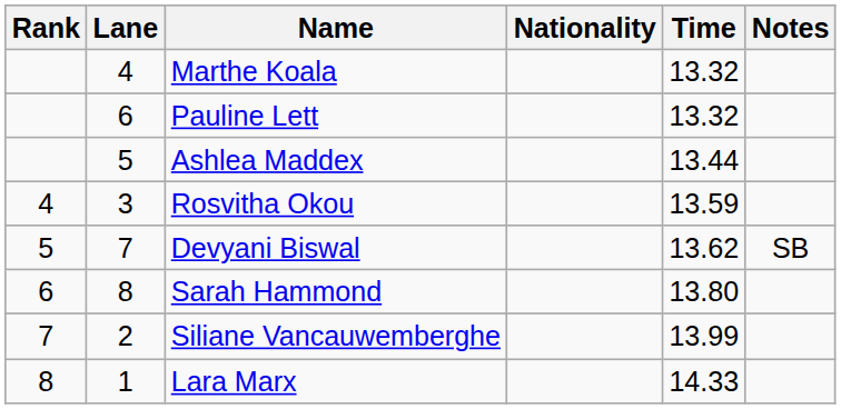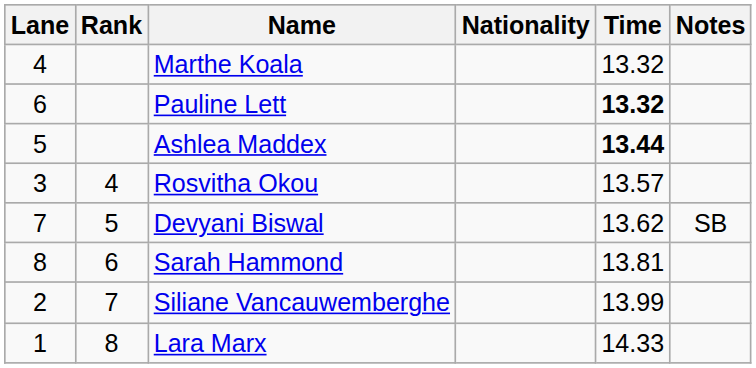 <table class="wikitable sortable" style="text-align:center;font-size:95%">
 <tr>
+<th>Lane</th>
 <th>Rank</th>
-<th>Lane</th>
 <th>Name</th>
 <th>Nationality</th>
 <th>Time</th>
 <th>Notes</th>
 </tr>
 <tr>
+<td>4</td>
 <td></td>
-<td>4</td>
 <td align=left><a href='#'>Marthe Koala</a></td>
 <td align=left></td>
 <td>13.32</td>
 <td></td>
 </tr>
 <tr>
+<td>6</td>
 <td></td>
-<td>6</td>
 <td align=left><a href='#'>Pauline Lett</a></td>
 <td align=left></td>
-<td>13.32</td>
-<td></td>
-</tr>
-<tr>
-<td></td>
-<td>5</td>
-<td align=left><a href='#'>Ashlea Maddex</a></td>
-<td align=left></td>
-<td>13.44</td>
-<td></td>
-</tr>
-<tr>
-<td>4</td>
-<td>3</td>
-<td align=left><a href='#'>Rosvitha Okou</a></td>
-<td align=left></td>
-<td>13.59</td>
+<td><strong>13.32</strong></td>
 <td></td>
 </tr>
 <tr>
 <td>5</td>
+<td></td>
+<td align=left><a href='#'>Ashlea Maddex</a></td>
+<td align=left></td>
+<td><strong>13.44</strong></td>
+<td></td>
+</tr>
+<tr>
+<td>3</td>
+<td>4</td>
+<td align=left><a href='#'>Rosvitha Okou</a></td>
+<td align=left></td>
+<td>13.57</td>
+<td></td>
+</tr>
+<tr>
 <td>7</td>
+<td>5</td>
 <td align=left><a href='#'>Devyani Biswal</a></td>
 <td align=left></td>
 <td>13.62</td>
 <td>SB</td>
 </tr>
 <tr>
+<td>8</td>
 <td>6</td>
-<td>8</td>
 <td align=left><a href='#'>Sarah Hammond</a></td>
 <td align=left></td>
-<td>13.80</td>
+<td>13.81</td>
 <td></td>
 </tr>
 <tr>
+<td>2</td>
 <td>7</td>
-<td>2</td>
 <td align=left><a href='#'>Siliane Vancauwemberghe</a></td>
 <td align=left></td>
 <td>13.99</td>
 <td></td>
 </tr>
 <tr>
+<td>1</td>
 <td>8</td>
-<td>1</td>
 <td align=left><a href='#'>Lara Marx</a></td>
 <td align=left></td>
 <td>14.33</td>
 <td></td>
 </tr>
 </table>
